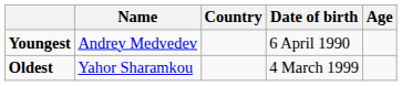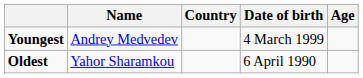 <table class="wikitable">
 <tr>
 <th></th>
 <th><strong>Name</strong></th>
 <th><strong>Country</strong></th>
 <th><strong>Date of birth</strong></th>
 <th><strong>Age</strong></th>
 </tr>
 <tr>
 <td><strong>Youngest</strong></td>
 <td><a href='#'>Andrey Medvedev</a></td>
 <td></td>
-<td>6 April 1990</td>
+<td>4 March 1999</td>
 <td></td>
 </tr>
 <tr>
 <td><strong>Oldest</strong></td>
 <td><a href='#'>Yahor Sharamkou</a></td>
 <td></td>
-<td>4 March 1999</td>
+<td>6 April 1990</td>
 <td></td>
 </tr>
 </table>
